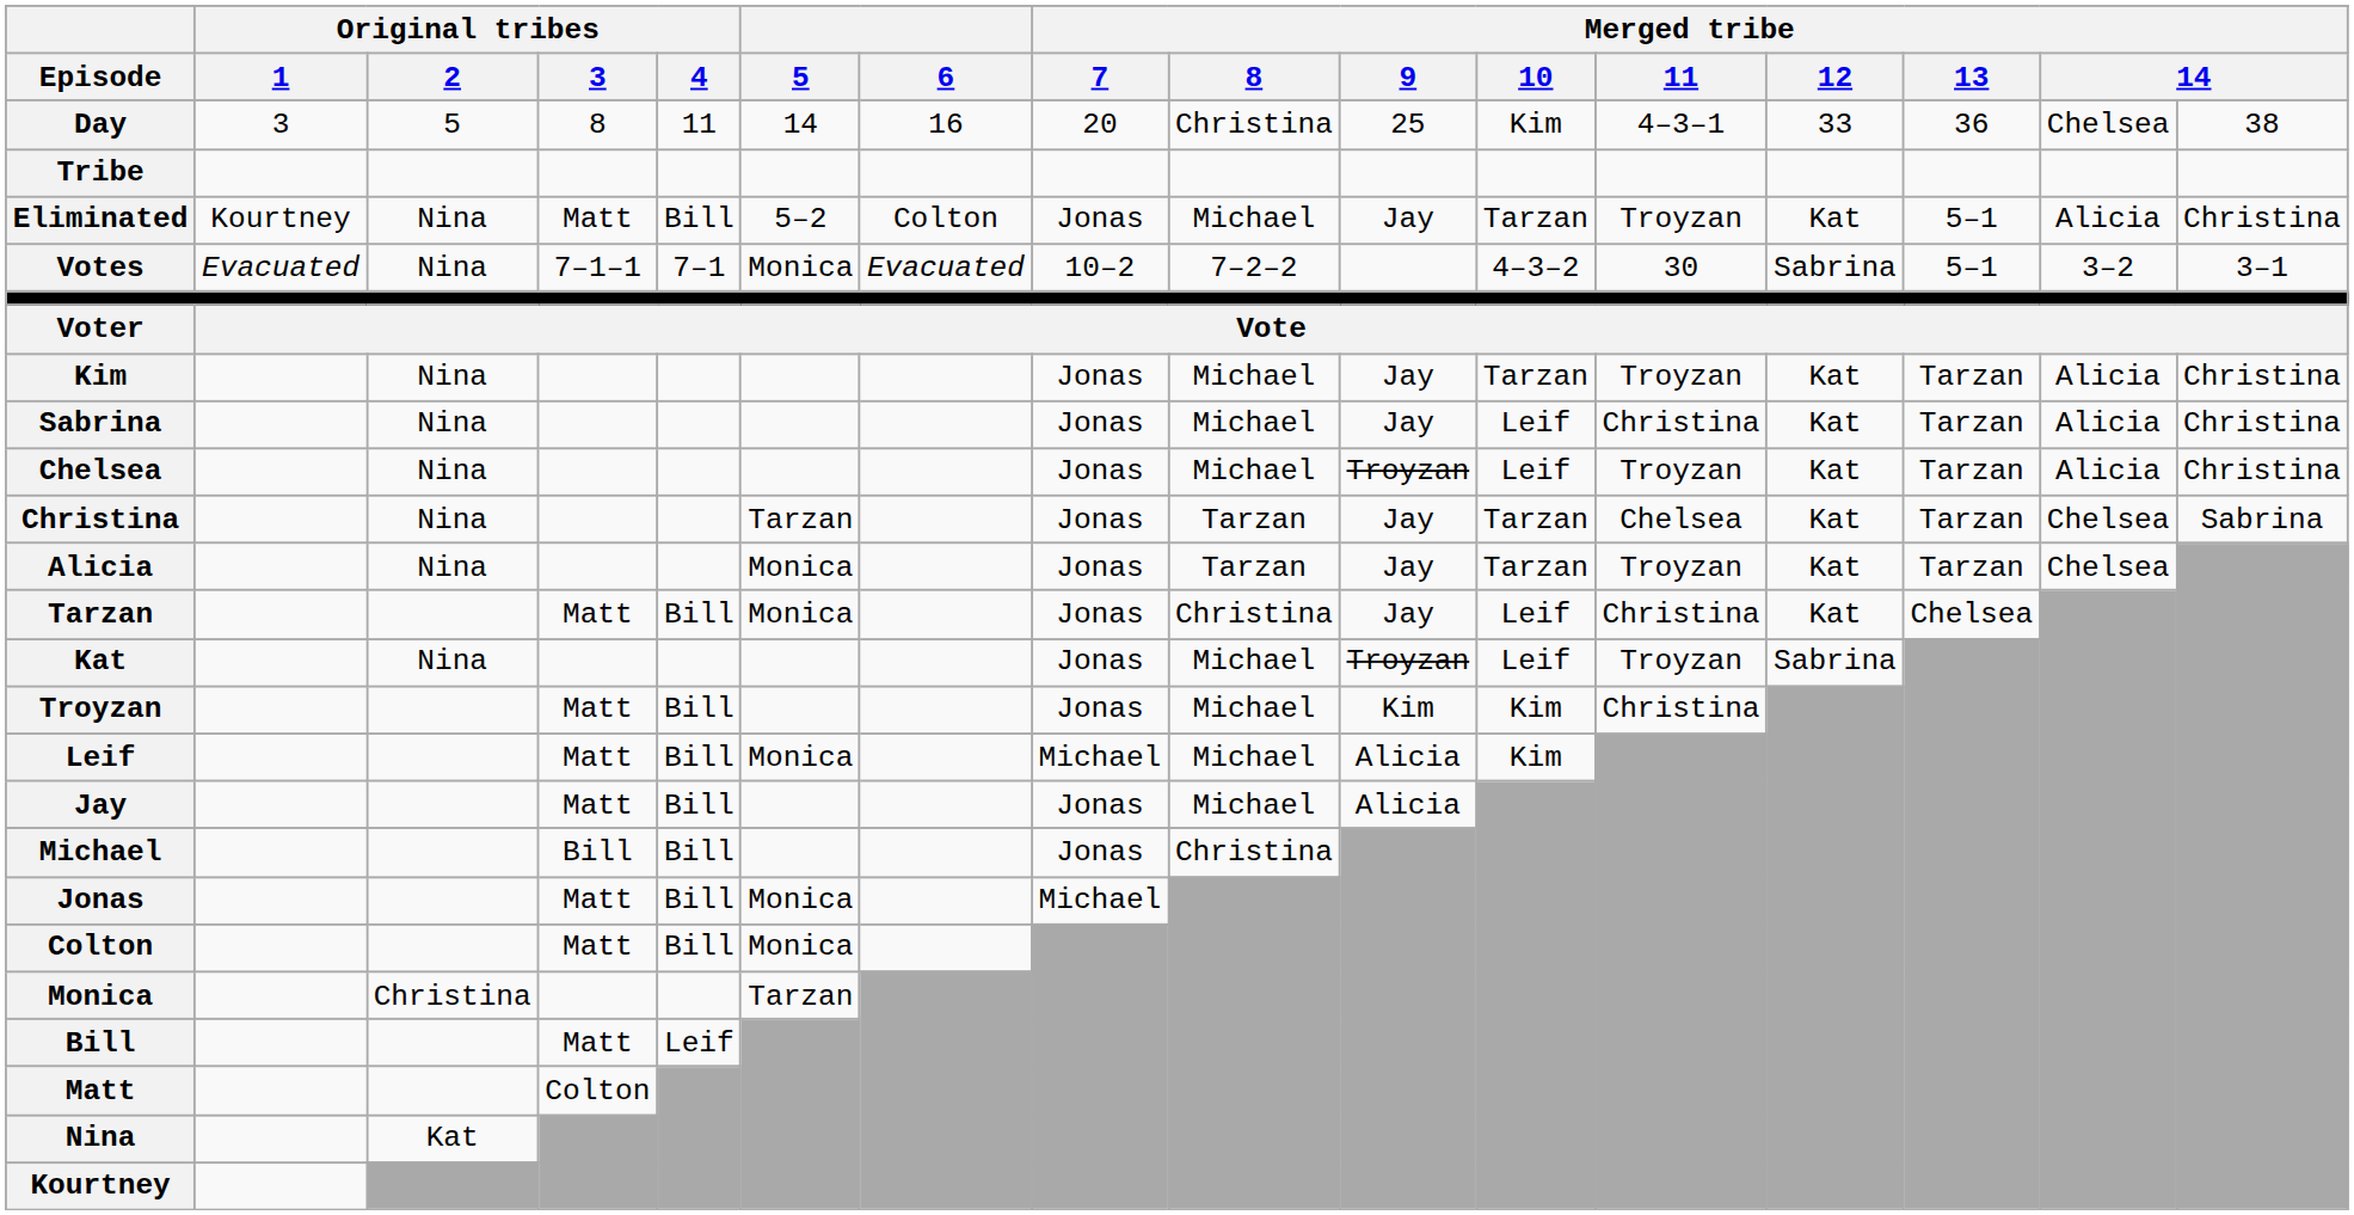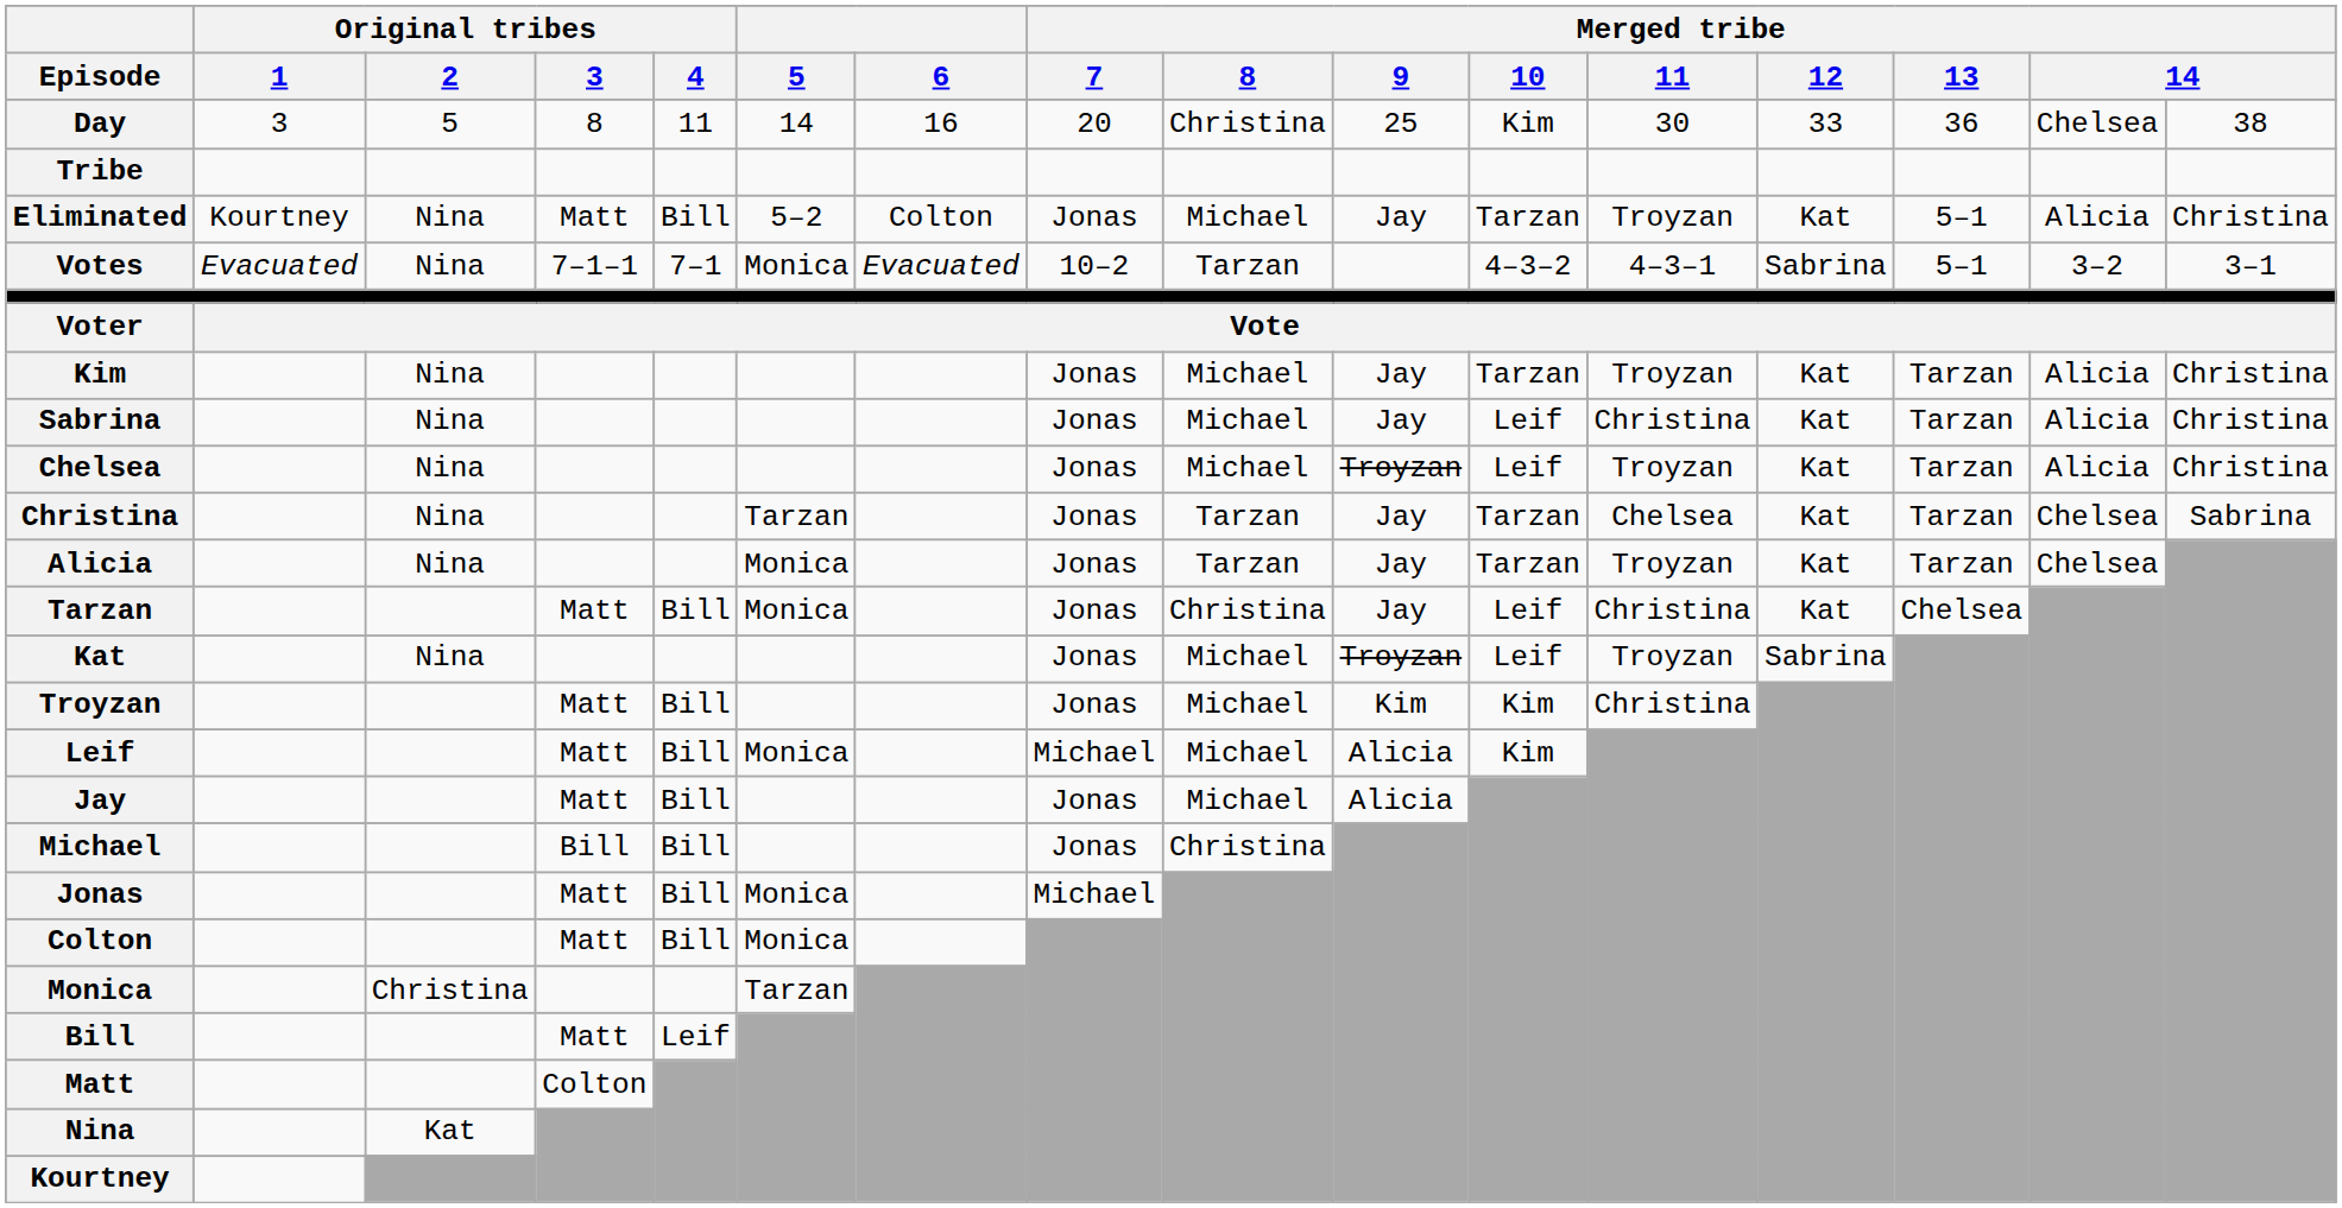 <table class="wikitable" style="text-align:center">
 <tr>
 <th></th>
 <th colspan=4>Original tribes</th>
 <th colspan=2></th>
 <th colspan=9>Merged tribe</th>
 </tr>
 <tr>
 <th>Episode</th>
 <th><a href='#'>1</a></th>
 <th><a href='#'>2</a></th>
 <th><a href='#'>3</a></th>
 <th><a href='#'>4</a></th>
 <th><a href='#'>5</a></th>
 <th><a href='#'>6</a></th>
 <th><a href='#'>7</a></th>
 <th><a href='#'>8</a></th>
 <th><a href='#'>9</a></th>
 <th><a href='#'>10</a></th>
 <th><a href='#'>11</a></th>
 <th><a href='#'>12</a></th>
 <th><a href='#'>13</a></th>
 <th colspan="2"><a href='#'>14</a></th>
 </tr>
 <tr>
 <th>Day</th>
 <td>3</td>
 <td>5</td>
 <td>8</td>
 <td>11</td>
 <td>14</td>
 <td>16</td>
 <td>20</td>
 <td>Christina</td>
 <td>25</td>
 <td>Kim</td>
-<td>4–3–1</td>
+<td>30</td>
 <td>33</td>
 <td>36</td>
 <td>Chelsea</td>
 <td>38</td>
 </tr>
 <tr>
 <th>Tribe</th>
 <td></td>
 <td></td>
 <td></td>
 <td></td>
 <td></td>
 <td></td>
 <td></td>
 <td></td>
 <td></td>
 <td></td>
 <td></td>
 <td></td>
 <td></td>
 <td></td>
 <td></td>
 </tr>
 <tr>
 <th>Eliminated</th>
 <td>Kourtney</td>
 <td>Nina</td>
 <td>Matt</td>
 <td>Bill</td>
 <td>5–2</td>
 <td>Colton</td>
 <td>Jonas</td>
 <td>Michael</td>
 <td>Jay</td>
 <td>Tarzan</td>
 <td>Troyzan</td>
 <td>Kat</td>
 <td>5–1</td>
 <td>Alicia</td>
 <td>Christina</td>
 </tr>
 <tr>
 <th>Votes</th>
 <td><em>Evacuated</em></td>
 <td>Nina</td>
 <td>7–1–1</td>
 <td>7–1</td>
 <td>Monica</td>
 <td><em>Evacuated</em></td>
 <td>10–2</td>
-<td>7–2–2</td>
+<td>Tarzan</td>
 <td></td>
 <td>4–3–2</td>
-<td>30</td>
+<td>4–3–1</td>
 <td>Sabrina</td>
 <td>5–1</td>
 <td>3–2</td>
 <td>3–1</td>
 </tr>
 <tr>
 <td colspan="22" bgcolor="black"></td>
 </tr>
 <tr>
 <th>Voter</th>
 <th colspan="19">Vote</th>
 </tr>
 <tr>
 <th>Kim</th>
 <td></td>
 <td>Nina</td>
 <td></td>
 <td></td>
 <td></td>
 <td></td>
 <td>Jonas</td>
 <td>Michael</td>
 <td>Jay</td>
 <td>Tarzan</td>
 <td>Troyzan</td>
 <td>Kat</td>
 <td>Tarzan</td>
 <td>Alicia</td>
 <td>Christina</td>
 </tr>
 <tr>
 <th>Sabrina</th>
 <td></td>
 <td>Nina</td>
 <td></td>
 <td></td>
 <td></td>
 <td></td>
 <td>Jonas</td>
 <td>Michael</td>
 <td>Jay</td>
 <td>Leif</td>
 <td>Christina</td>
 <td>Kat</td>
 <td>Tarzan</td>
 <td>Alicia</td>
 <td>Christina</td>
 </tr>
 <tr>
 <th>Chelsea</th>
 <td></td>
 <td>Nina</td>
 <td></td>
 <td></td>
 <td></td>
 <td></td>
 <td>Jonas</td>
 <td>Michael</td>
 <td><s>Troyzan</s></td>
 <td>Leif</td>
 <td>Troyzan</td>
 <td>Kat</td>
 <td>Tarzan</td>
 <td>Alicia</td>
 <td>Christina</td>
 </tr>
 <tr>
 <th>Christina</th>
 <td></td>
 <td>Nina</td>
 <td></td>
 <td></td>
 <td>Tarzan</td>
 <td></td>
 <td>Jonas</td>
 <td>Tarzan</td>
 <td>Jay</td>
 <td>Tarzan</td>
 <td>Chelsea</td>
 <td>Kat</td>
 <td>Tarzan</td>
 <td>Chelsea</td>
 <td>Sabrina</td>
 </tr>
 <tr>
 <th>Alicia</th>
 <td></td>
 <td>Nina</td>
 <td></td>
 <td></td>
 <td>Monica</td>
 <td></td>
 <td>Jonas</td>
 <td>Tarzan</td>
 <td>Jay</td>
 <td>Tarzan</td>
 <td>Troyzan</td>
 <td>Kat</td>
 <td>Tarzan</td>
 <td>Chelsea</td>
 <td rowspan="14" bgcolor=darkgray></td>
 </tr>
 <tr>
 <th>Tarzan</th>
 <td></td>
 <td></td>
 <td>Matt</td>
 <td>Bill</td>
 <td>Monica</td>
 <td></td>
 <td>Jonas</td>
 <td>Christina</td>
 <td>Jay</td>
 <td>Leif</td>
 <td>Christina</td>
 <td>Kat</td>
 <td>Chelsea</td>
 <td rowspan="13" bgcolor=darkgray></td>
 </tr>
 <tr>
 <th>Kat</th>
 <td></td>
 <td>Nina</td>
 <td></td>
 <td></td>
 <td></td>
 <td></td>
 <td>Jonas</td>
 <td>Michael</td>
 <td><s>Troyzan</s></td>
 <td>Leif</td>
 <td>Troyzan</td>
 <td>Sabrina</td>
 <td rowspan="12" bgcolor=darkgray></td>
 </tr>
 <tr>
 <th>Troyzan</th>
 <td></td>
 <td></td>
 <td>Matt</td>
 <td>Bill</td>
 <td></td>
 <td></td>
 <td>Jonas</td>
 <td>Michael</td>
 <td>Kim</td>
 <td>Kim</td>
 <td>Christina</td>
 <td rowspan="11" bgcolor=darkgray></td>
 </tr>
 <tr>
 <th>Leif</th>
 <td></td>
 <td></td>
 <td>Matt</td>
 <td>Bill</td>
 <td>Monica</td>
 <td></td>
 <td>Michael</td>
 <td>Michael</td>
 <td>Alicia</td>
 <td>Kim</td>
 <td rowspan="10" bgcolor=darkgray></td>
 </tr>
 <tr>
 <th>Jay</th>
 <td></td>
 <td></td>
 <td>Matt</td>
 <td>Bill</td>
 <td></td>
 <td></td>
 <td>Jonas</td>
 <td>Michael</td>
 <td>Alicia</td>
 <td rowspan="9" bgcolor=darkgray></td>
 </tr>
 <tr>
 <th>Michael</th>
 <td></td>
 <td></td>
 <td>Bill</td>
 <td>Bill</td>
 <td></td>
 <td></td>
 <td>Jonas</td>
 <td>Christina</td>
 <td rowspan="8" bgcolor=darkgray></td>
 </tr>
 <tr>
 <th>Jonas</th>
 <td></td>
 <td></td>
 <td>Matt</td>
 <td>Bill</td>
 <td>Monica</td>
 <td></td>
 <td>Michael</td>
 <td rowspan="7" bgcolor=darkgray></td>
 </tr>
 <tr>
 <th>Colton</th>
 <td></td>
 <td></td>
 <td>Matt</td>
 <td>Bill</td>
 <td>Monica</td>
 <td></td>
 <td rowspan="6" bgcolor=darkgray></td>
 </tr>
 <tr>
 <th>Monica</th>
 <td></td>
 <td>Christina</td>
 <td></td>
 <td></td>
 <td>Tarzan</td>
 <td rowspan="5" bgcolor=darkgray></td>
 </tr>
 <tr>
 <th>Bill</th>
 <td></td>
 <td></td>
 <td>Matt</td>
 <td>Leif</td>
 <td rowspan="4" bgcolor=darkgray></td>
 </tr>
 <tr>
 <th>Matt</th>
 <td></td>
 <td></td>
 <td>Colton</td>
 <td rowspan="3" bgcolor=darkgray></td>
 </tr>
 <tr>
 <th>Nina</th>
 <td></td>
 <td>Kat</td>
 <td rowspan="2" bgcolor=darkgray></td>
 </tr>
 <tr>
 <th>Kourtney</th>
 <td></td>
 <td rowspan="1" bgcolor=darkgray></td>
 </tr>
 </table>
